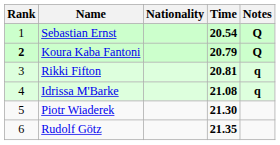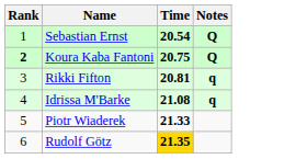 <table class="wikitable sortable" style="text-align:center">
 <tr>
 <th>Rank</th>
 <th>Name</th>
-<th>Nationality</th>
 <th>Time</th>
 <th>Notes</th>
 </tr>
 <tr bgcolor=ccffcc>
 <td>1</td>
 <td align=left><a href='#'>Sebastian Ernst</a></td>
-<td align=left></td>
 <td><strong>20.54</strong></td>
 <td><strong>Q</strong></td>
 </tr>
 <tr bgcolor=ccffcc>
 <td><strong>2</strong></td>
 <td align=left><a href='#'>Koura Kaba Fantoni</a></td>
-<td align=left></td>
-<td><strong>20.79</strong></td>
+<td><strong>20.75</strong></td>
 <td><strong>Q</strong></td>
 </tr>
 <tr bgcolor=ddffdd>
 <td>3</td>
 <td align=left><a href='#'>Rikki Fifton</a></td>
-<td align=left></td>
 <td><strong>20.81</strong></td>
 <td><strong>q</strong></td>
 </tr>
 <tr bgcolor=ddffdd>
 <td>4</td>
 <td align=left><a href='#'>Idrissa M'Barke</a></td>
-<td align=left></td>
 <td><strong>21.08</strong></td>
 <td><strong>q</strong></td>
 </tr>
 <tr>
 <td>5</td>
 <td align=left><a href='#'>Piotr Wiaderek</a></td>
-<td align=left></td>
-<td><strong>21.30</strong></td>
+<td><strong>21.33</strong></td>
 <td></td>
 </tr>
 <tr>
 <td>6</td>
 <td align=left><a href='#'>Rudolf Götz</a></td>
-<td align=left></td>
-<td><strong>21.35</strong></td>
+<td style="background: gold;"><strong>21.35</strong></td>
 <td></td>
 </tr>
 </table>
